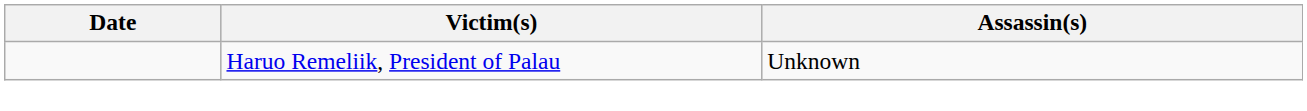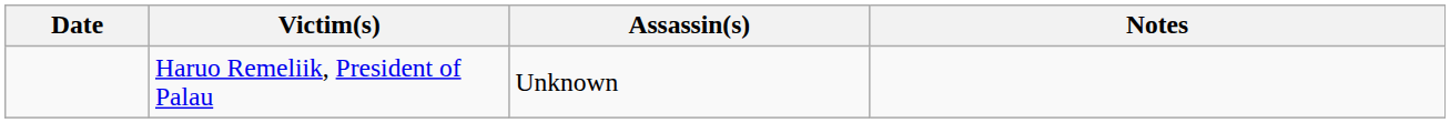 <table class="wikitable sortable" style="width:100%">
 <tr>
 <th style="width:10%">Date</th>
 <th style="width:25%">Victim(s)</th>
 <th style="width:25%">Assassin(s)</th>
+<th style="width:40%">Notes</th>
 </tr>
 <tr>
 <td></td>
 <td><a href='#'>Haruo Remeliik</a>, <a href='#'>President of Palau</a></td>
 <td>Unknown</td>
+<td></td>
 </tr>
 </table>
